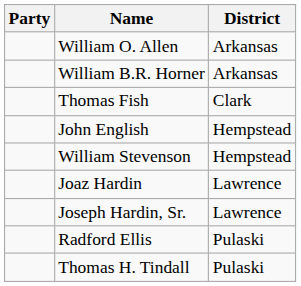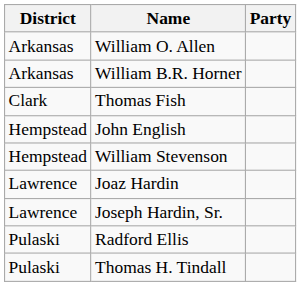 <table class="wikitable sortable">
 <tr>
+<th>District</th>
+<th>Name</th>
 <th>Party</th>
-<th>Name</th>
-<th>District</th>
 </tr>
 <tr>
+<td>Arkansas</td>
+<td>William O. Allen</td>
 <td></td>
-<td>William O. Allen</td>
-<td>Arkansas</td>
 </tr>
 <tr>
+<td>Arkansas</td>
+<td>William B.R. Horner</td>
 <td></td>
-<td>William B.R. Horner</td>
-<td>Arkansas</td>
 </tr>
 <tr>
+<td>Clark</td>
+<td>Thomas Fish</td>
 <td></td>
-<td>Thomas Fish</td>
-<td>Clark</td>
 </tr>
 <tr>
+<td>Hempstead</td>
+<td>John English</td>
 <td></td>
-<td>John English</td>
-<td>Hempstead</td>
 </tr>
 <tr>
+<td>Hempstead</td>
+<td>William Stevenson</td>
 <td></td>
-<td>William Stevenson</td>
-<td>Hempstead</td>
 </tr>
 <tr>
+<td>Lawrence</td>
+<td>Joaz Hardin</td>
 <td></td>
-<td>Joaz Hardin</td>
-<td>Lawrence</td>
 </tr>
 <tr>
+<td>Lawrence</td>
+<td>Joseph Hardin, Sr.</td>
 <td></td>
-<td>Joseph Hardin, Sr.</td>
-<td>Lawrence</td>
 </tr>
 <tr>
+<td>Pulaski</td>
+<td>Radford Ellis</td>
 <td></td>
-<td>Radford Ellis</td>
-<td>Pulaski</td>
 </tr>
 <tr>
+<td>Pulaski</td>
+<td>Thomas H. Tindall</td>
 <td></td>
-<td>Thomas H. Tindall</td>
-<td>Pulaski</td>
 </tr>
 </table>
